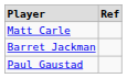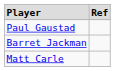 <table class="wikitable">
 <tr style="background:#ddd;">
 <td><strong>Player</strong></td>
 <td><strong>Ref</strong></td>
 </tr>
 <tr>
-<td><a href='#'>Matt Carle</a></td>
+<td><a href='#'>Paul Gaustad</a></td>
 <td></td>
 </tr>
 <tr>
 <td><a href='#'>Barret Jackman</a></td>
 <td></td>
 </tr>
 <tr>
-<td><a href='#'>Paul Gaustad</a></td>
+<td><a href='#'>Matt Carle</a></td>
 <td></td>
 </tr>
 </table>
